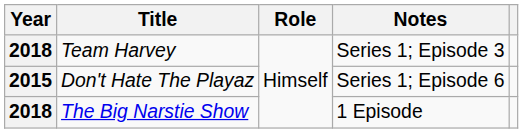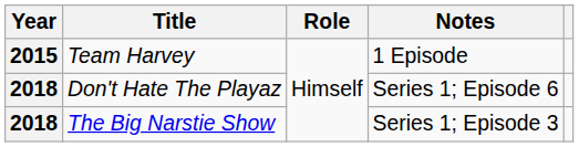 <table class="wikitable sortable plainrowheaders">
 <tr>
 <th scope="col">Year</th>
 <th scope="col">Title</th>
 <th scope="col">Role</th>
 <th scope="col" class="unsortable">Notes</th>
 <th scope="col" class="unsortable"></th>
 </tr>
 <tr>
-<th scope="Row">2018</th>
+<th scope="Row">2015</th>
 <td><em>Team Harvey</em></td>
 <td rowspan="3">Himself</td>
-<td>Series 1; Episode 3</td>
+<td>1 Episode</td>
 <td></td>
 </tr>
 <tr>
-<th scope="row">2015</th>
+<th scope="row">2018</th>
 <td><em>Don't Hate The Playaz</em></td>
 <td>Series 1; Episode 6</td>
 <td></td>
 </tr>
 <tr>
 <th scope="Row">2018</th>
 <td><em><a href='#'>The Big Narstie Show</a></em></td>
-<td>1 Episode</td>
+<td>Series 1; Episode 3</td>
 <td></td>
 </tr>
 </table>
